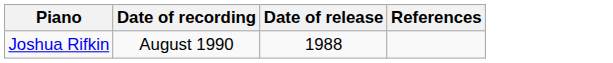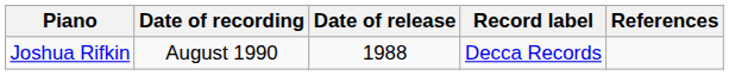 <table class="wikitable" style="text-align:center">
 <tr>
 <th>Piano</th>
 <th>Date of recording</th>
 <th>Date of release</th>
+<th>Record label</th>
 <th>References</th>
 </tr>
 <tr>
 <td><a href='#'>Joshua Rifkin</a></td>
 <td>August 1990</td>
 <td>1988</td>
+<td><a href='#'>Decca Records</a></td>
 <td></td>
 </tr>
 </table>
